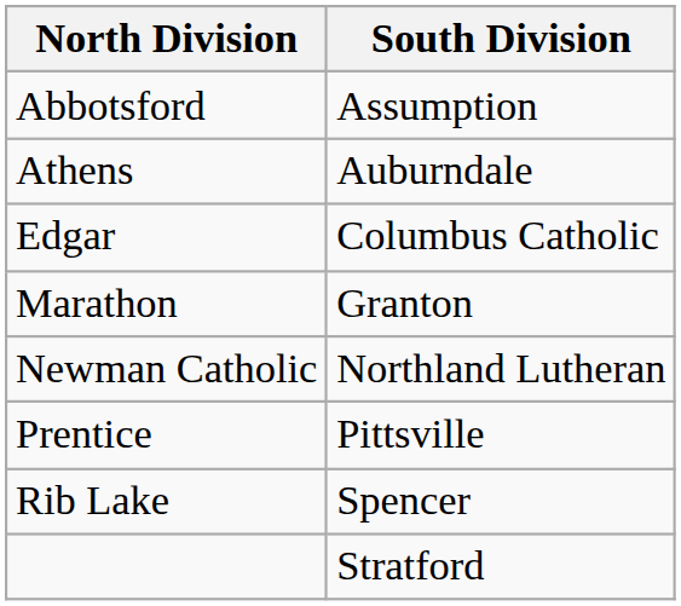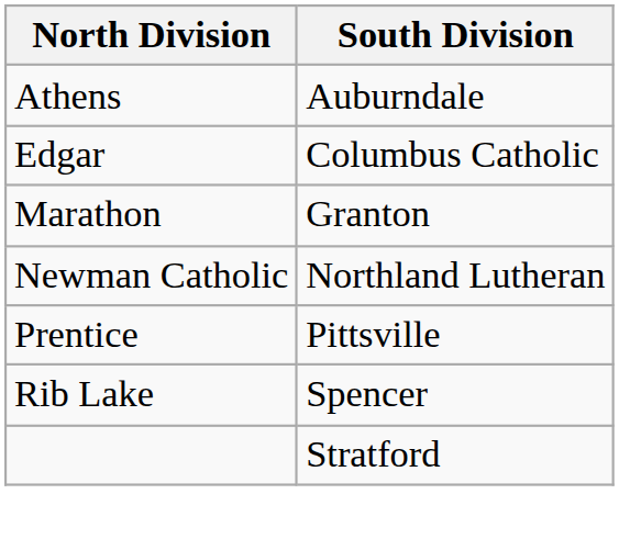 <table class="wikitable">
 <tr>
 <th>North Division</th>
 <th>South Division</th>
-</tr>
-<tr>
-<td>Abbotsford</td>
-<td>Assumption</td>
 </tr>
 <tr>
 <td>Athens</td>
 <td>Auburndale</td>
 </tr>
 <tr>
 <td>Edgar</td>
 <td>Columbus Catholic</td>
 </tr>
 <tr>
 <td>Marathon</td>
 <td>Granton</td>
 </tr>
 <tr>
 <td>Newman Catholic</td>
 <td>Northland Lutheran</td>
 </tr>
 <tr>
 <td>Prentice</td>
 <td>Pittsville</td>
 </tr>
 <tr>
 <td>Rib Lake</td>
 <td>Spencer</td>
 </tr>
 <tr>
 <td></td>
 <td>Stratford</td>
 </tr>
 </table>
